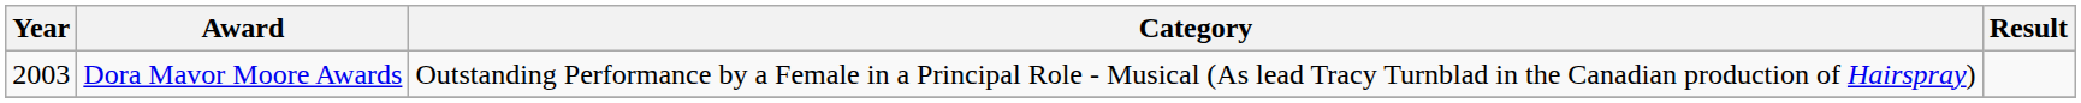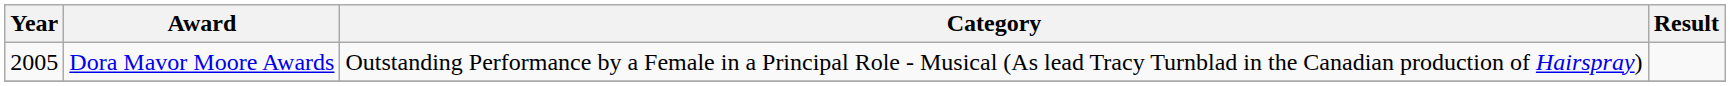 <table class="wikitable">
 <tr>
 <th>Year</th>
 <th>Award</th>
 <th>Category</th>
 <th>Result</th>
 </tr>
 <tr>
-<td align="center">2003</td>
+<td align="center">2005</td>
 <td><a href='#'>Dora Mavor Moore Awards</a></td>
 <td>Outstanding Performance by a Female in a Principal Role - Musical (As lead Tracy Turnblad in the Canadian production of <em><a href='#'>Hairspray</a></em>)</td>
 <td></td>
 </tr>
 <tr>
 </tr>
 </table>
